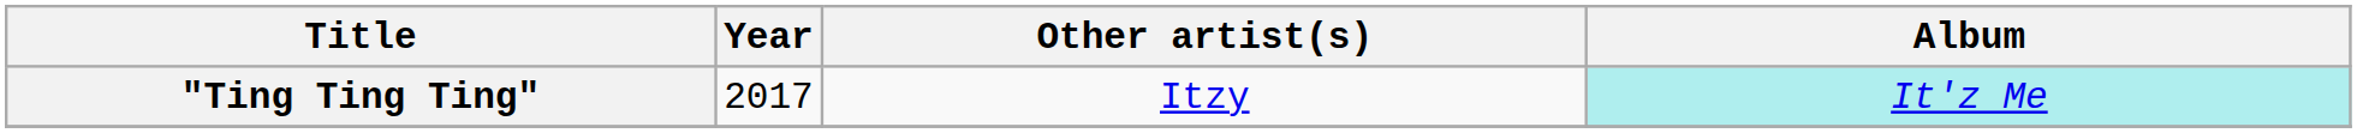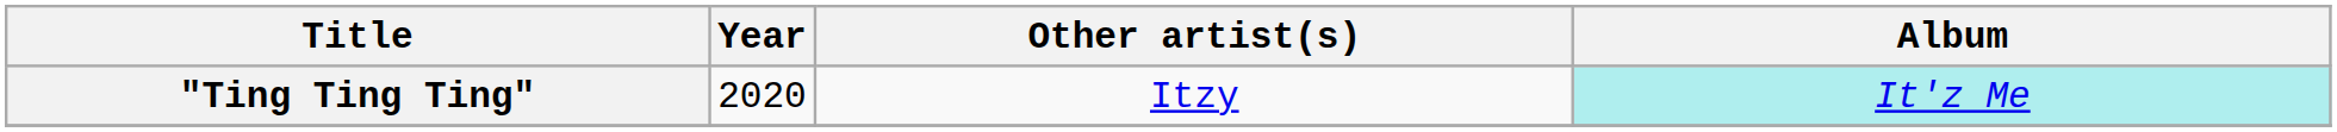 <table class="wikitable plainrowheaders" style="text-align:center;">
 <tr>
 <th scope="col" style="width:18.5em;">Title</th>
 <th scope="col" style="width:1em;">Year</th>
 <th scope="col" style="width:20em;">Other artist(s)</th>
 <th scope="col" style="width:20em;">Album</th>
 </tr>
 <tr>
 <th scope="row">"Ting Ting Ting"</th>
-<td>2017</td>
+<td>2020</td>
 <td><a href='#'>Itzy</a></td>
 <td style="background: paleturquoise;"><em><a href='#'>It'z Me</a></em></td>
 </tr>
 <tr>
 </tr>
 </table>
